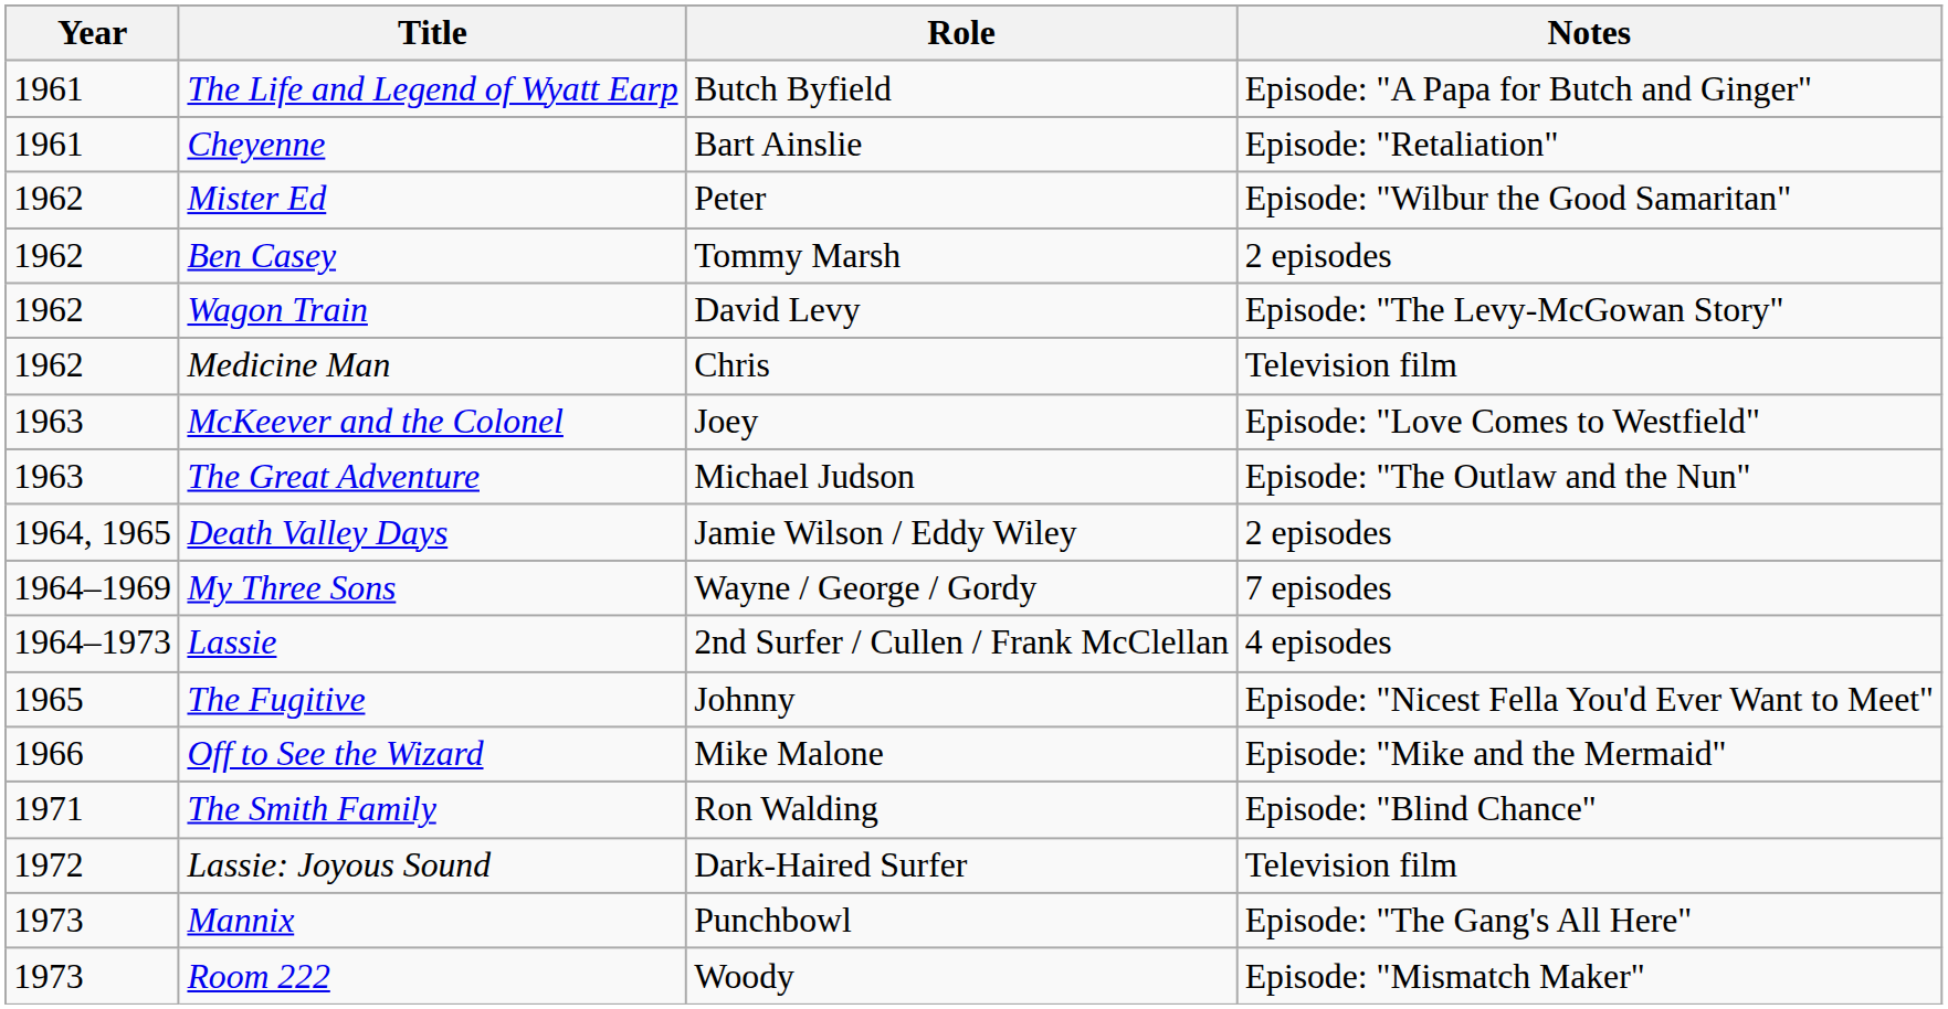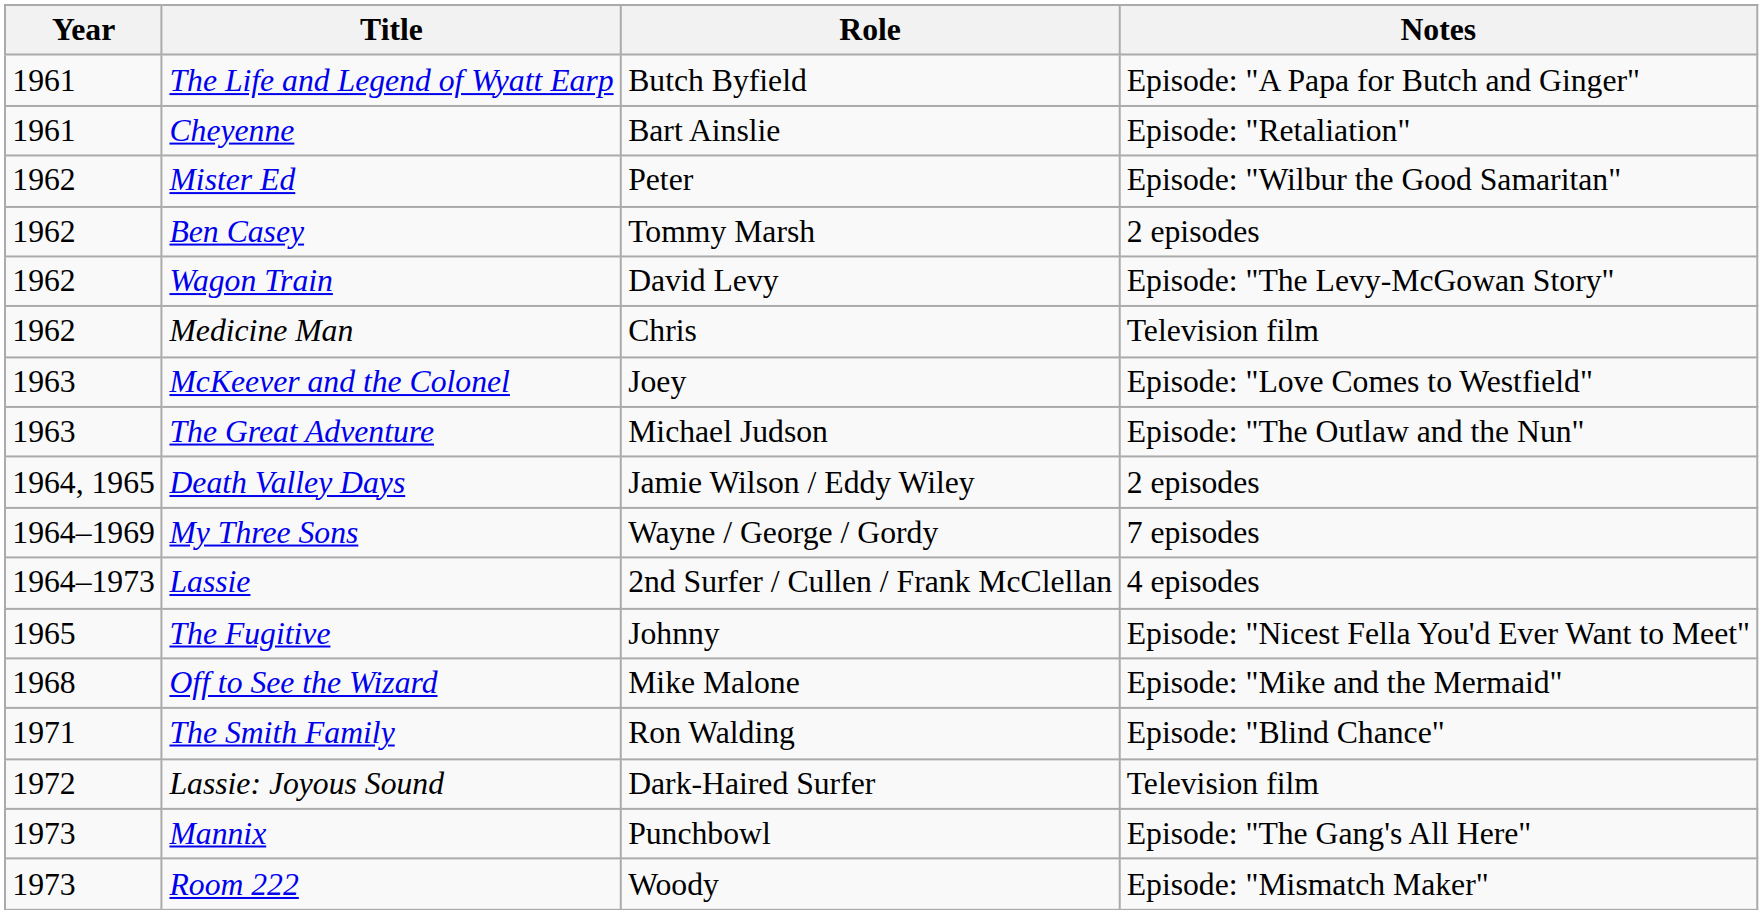 <table class="wikitable sortable">
 <tr>
 <th>Year</th>
 <th>Title</th>
 <th>Role</th>
 <th>Notes</th>
 </tr>
 <tr>
 <td>1961</td>
 <td><em><a href='#'>The Life and Legend of Wyatt Earp</a></em></td>
 <td>Butch Byfield</td>
 <td>Episode: "A Papa for Butch and Ginger"</td>
 </tr>
 <tr>
 <td>1961</td>
 <td><a href='#'><em>Cheyenne</em></a></td>
 <td>Bart Ainslie</td>
 <td>Episode: "Retaliation"</td>
 </tr>
 <tr>
 <td>1962</td>
 <td><em><a href='#'>Mister Ed</a></em></td>
 <td>Peter</td>
 <td>Episode: "Wilbur the Good Samaritan"</td>
 </tr>
 <tr>
 <td>1962</td>
 <td><em><a href='#'>Ben Casey</a></em></td>
 <td>Tommy Marsh</td>
 <td>2 episodes</td>
 </tr>
 <tr>
 <td>1962</td>
 <td><em><a href='#'>Wagon Train</a></em></td>
 <td>David Levy</td>
 <td>Episode: "The Levy-McGowan Story"</td>
 </tr>
 <tr>
 <td>1962</td>
 <td><em>Medicine Man</em></td>
 <td>Chris</td>
 <td>Television film</td>
 </tr>
 <tr>
 <td>1963</td>
 <td><em><a href='#'>McKeever and the Colonel</a></em></td>
 <td>Joey</td>
 <td>Episode: "Love Comes to Westfield"</td>
 </tr>
 <tr>
 <td>1963</td>
 <td><a href='#'><em>The Great Adventure</em></a></td>
 <td>Michael Judson</td>
 <td>Episode: "The Outlaw and the Nun"</td>
 </tr>
 <tr>
 <td>1964, 1965</td>
 <td><em><a href='#'>Death Valley Days</a></em></td>
 <td>Jamie Wilson / Eddy Wiley</td>
 <td>2 episodes</td>
 </tr>
 <tr>
 <td>1964–1969</td>
 <td><em><a href='#'>My Three Sons</a></em></td>
 <td>Wayne / George / Gordy</td>
 <td>7 episodes</td>
 </tr>
 <tr>
 <td>1964–1973</td>
 <td><a href='#'><em>Lassie</em></a></td>
 <td>2nd Surfer / Cullen / Frank McClellan</td>
 <td>4 episodes</td>
 </tr>
 <tr>
 <td>1965</td>
 <td><a href='#'><em>The Fugitive</em></a></td>
 <td>Johnny</td>
 <td>Episode: "Nicest Fella You'd Ever Want to Meet"</td>
 </tr>
 <tr>
-<td>1966</td>
+<td>1968</td>
 <td><em><a href='#'>Off to See the Wizard</a></em></td>
 <td>Mike Malone</td>
 <td>Episode: "Mike and the Mermaid"</td>
 </tr>
 <tr>
 <td>1971</td>
 <td><a href='#'><em>The Smith Family</em></a></td>
 <td>Ron Walding</td>
 <td>Episode: "Blind Chance"</td>
 </tr>
 <tr>
 <td>1972</td>
 <td><em>Lassie: Joyous Sound</em></td>
 <td>Dark-Haired Surfer</td>
 <td>Television film</td>
 </tr>
 <tr>
 <td>1973</td>
 <td><em><a href='#'>Mannix</a></em></td>
 <td>Punchbowl</td>
 <td>Episode: "The Gang's All Here"</td>
 </tr>
 <tr>
 <td>1973</td>
 <td><em><a href='#'>Room 222</a></em></td>
 <td>Woody</td>
 <td>Episode: "Mismatch Maker"</td>
 </tr>
 </table>
